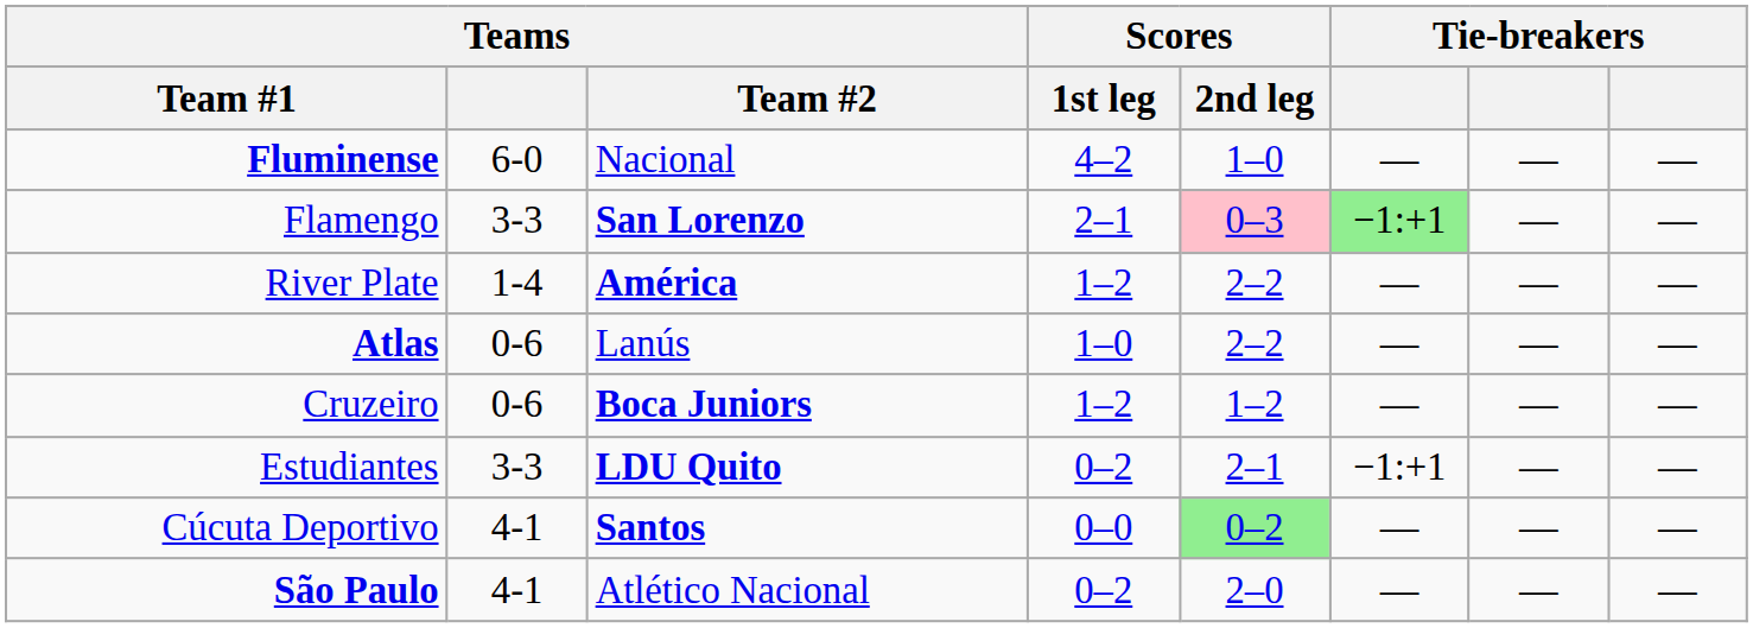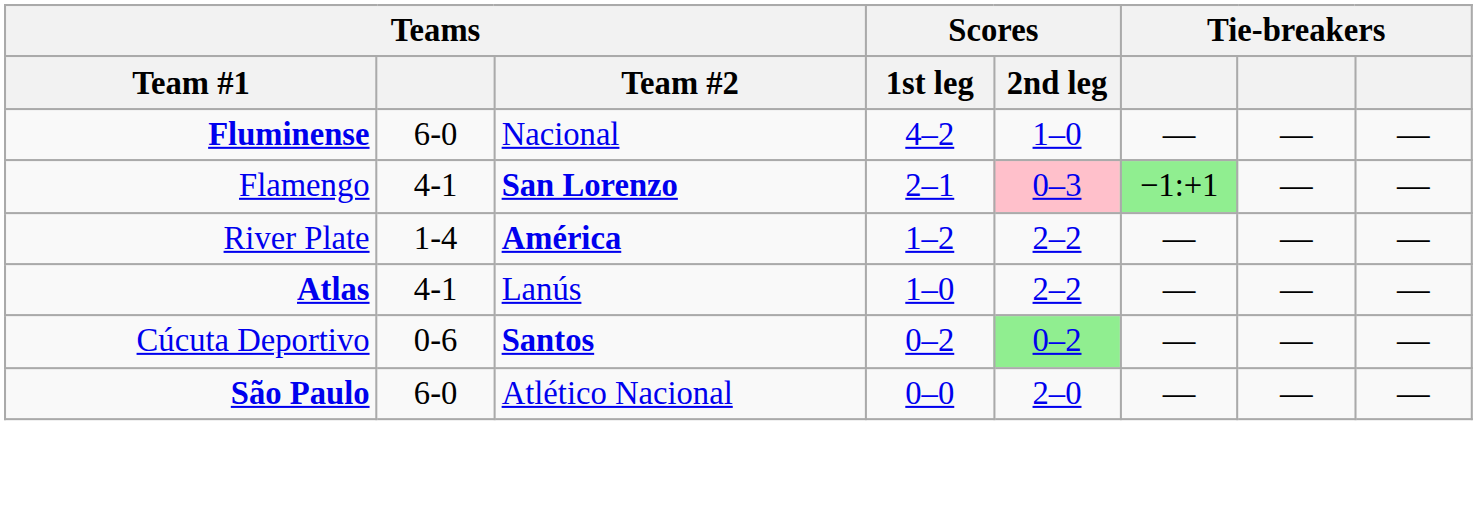 <table class="wikitable" style="text-align: center;">
 <tr>
 <th colspan=3>Teams</th>
 <th colspan=2>Scores</th>
 <th colspan=3>Tie-breakers</th>
 </tr>
 <tr>
 <th style="width:175px;">Team #1</th>
 <th width="50"></th>
 <th style="width:175px;">Team #2</th>
 <th width="55">1st leg</th>
 <th width="55">2nd leg</th>
 <th width="50"></th>
 <th width="50"></th>
 <th width="50"></th>
 </tr>
 <tr>
 <td align=right><strong><a href='#'>Fluminense</a></strong> </td>
 <td>6-0</td>
 <td align=left> <a href='#'>Nacional</a></td>
 <td><a href='#'>4–2</a></td>
 <td><a href='#'>1–0</a></td>
 <td>—</td>
 <td>—</td>
 <td>—</td>
 </tr>
 <tr>
 <td align=right><a href='#'>Flamengo</a> </td>
-<td>3-3</td>
+<td>4-1</td>
 <td align=left> <strong><a href='#'>San Lorenzo</a></strong></td>
 <td><a href='#'>2–1</a></td>
 <td style="background: pink;"><a href='#'>0–3</a></td>
 <td style="background: lightgreen;">−1:+1</td>
 <td>—</td>
 <td>—</td>
 </tr>
 <tr>
 <td align=right><a href='#'>River Plate</a> </td>
 <td>1-4</td>
 <td align=left> <strong><a href='#'>América</a></strong></td>
 <td><a href='#'>1–2</a></td>
 <td><a href='#'>2–2</a></td>
 <td>—</td>
 <td>—</td>
 <td>—</td>
 </tr>
 <tr>
 <td align=right><strong><a href='#'>Atlas</a></strong> </td>
-<td>0-6</td>
+<td>4-1</td>
 <td align=left> <a href='#'>Lanús</a></td>
 <td><a href='#'>1–0</a></td>
 <td><a href='#'>2–2</a></td>
 <td>—</td>
 <td>—</td>
 <td>—</td>
 </tr>
 <tr>
-<td align=right><a href='#'>Cruzeiro</a> </td>
+<td align=right><a href='#'>Cúcuta Deportivo</a> </td>
 <td>0-6</td>
-<td align=left> <strong><a href='#'>Boca Juniors</a></strong></td>
-<td><a href='#'>1–2</a></td>
-<td><a href='#'>1–2</a></td>
-<td>—</td>
-<td>—</td>
-<td>—</td>
-</tr>
-<tr>
-<td align=right><a href='#'>Estudiantes</a> </td>
-<td>3-3</td>
-<td align=left> <strong><a href='#'>LDU Quito</a></strong></td>
+<td align=left> <strong><a href='#'>Santos</a></strong></td>
 <td><a href='#'>0–2</a></td>
-<td><a href='#'>2–1</a></td>
-<td>−1:+1</td>
-<td>—</td>
-<td>—</td>
-</tr>
-<tr>
-<td align=right><a href='#'>Cúcuta Deportivo</a> </td>
-<td>4-1</td>
-<td align=left> <strong><a href='#'>Santos</a></strong></td>
-<td><a href='#'>0–0</a></td>
 <td style="background: lightgreen;"><a href='#'>0–2</a></td>
 <td>—</td>
 <td>—</td>
 <td>—</td>
 </tr>
 <tr>
 <td align=right><strong><a href='#'>São Paulo</a></strong> </td>
-<td>4-1</td>
+<td>6-0</td>
 <td align=left> <a href='#'>Atlético Nacional</a></td>
-<td><a href='#'>0–2</a></td>
+<td><a href='#'>0–0</a></td>
 <td><a href='#'>2–0</a></td>
 <td>—</td>
 <td>—</td>
 <td>—</td>
 </tr>
 </table>
